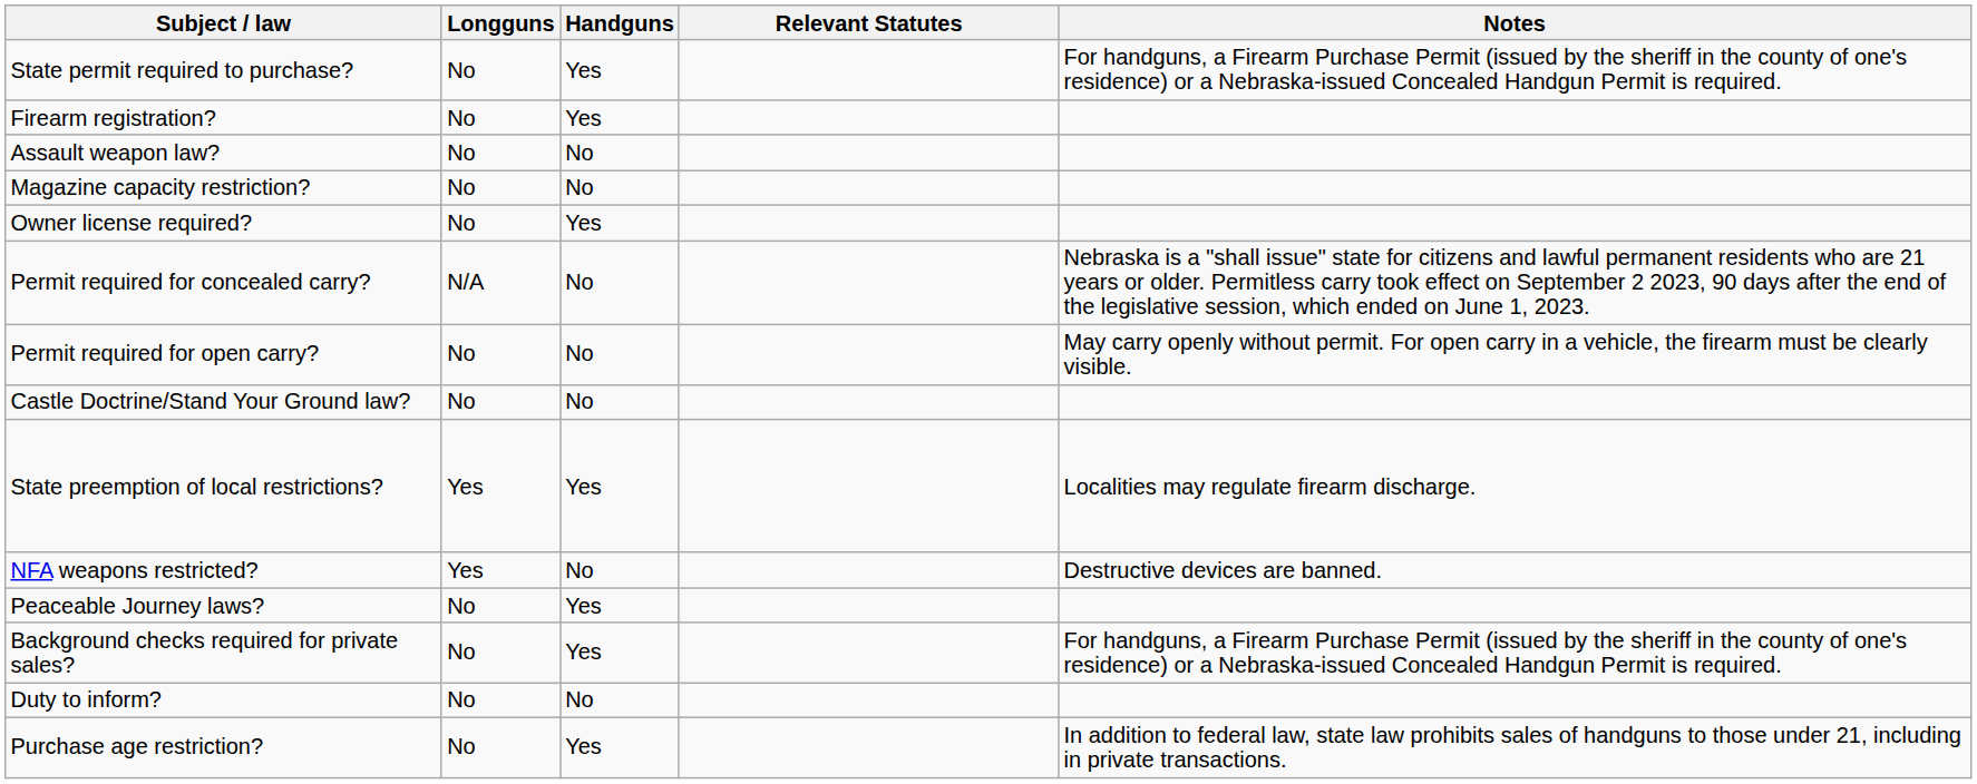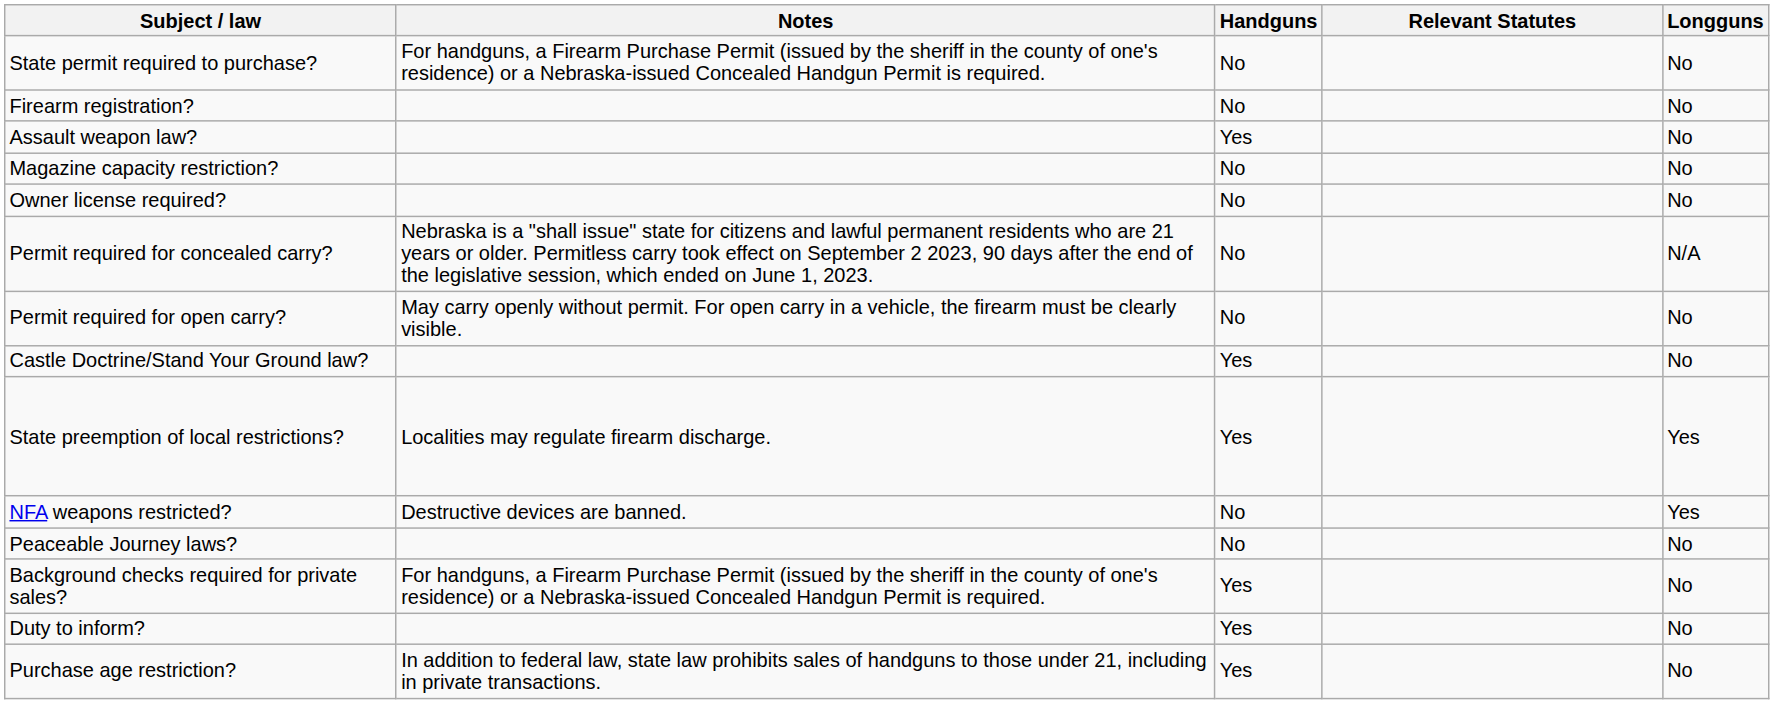 <table class="wikitable" style="font-size:85%; width:95%;">
 <tr>
 <th scope="col" style="width:260px;">Subject / law</th>
-<th scope="col" style="width:50px;">Longguns</th>
+<th>Notes</th>
 <th scope="col" style="width:50px;">Handguns</th>
 <th scope="col" style="width:225px;">Relevant Statutes</th>
-<th>Notes</th>
+<th scope="col" style="width:50px;">Longguns</th>
 </tr>
 <tr>
 <td>State permit required to purchase?</td>
+<td>For handguns, a Firearm Purchase Permit (issued by the sheriff in the county of one's residence) or a Nebraska-issued Concealed Handgun Permit is required.</td>
 <td>No</td>
-<td>Yes</td>
 <td></td>
-<td>For handguns, a Firearm Purchase Permit (issued by the sheriff in the county of one's residence) or a Nebraska-issued Concealed Handgun Permit is required.</td>
+<td>No</td>
 </tr>
 <tr>
 <td>Firearm registration?</td>
+<td></td>
 <td>No</td>
-<td>Yes</td>
 <td></td>
-<td></td>
+<td>No</td>
 </tr>
 <tr>
 <td>Assault weapon law?</td>
+<td></td>
+<td>Yes</td>
+<td></td>
 <td>No</td>
-<td>No</td>
-<td></td>
-<td></td>
 </tr>
 <tr>
 <td>Magazine capacity restriction?</td>
-<td>No</td>
+<td></td>
 <td>No</td>
 <td></td>
-<td></td>
+<td>No</td>
 </tr>
 <tr>
 <td>Owner license required?</td>
+<td></td>
 <td>No</td>
-<td>Yes</td>
 <td></td>
-<td></td>
+<td>No</td>
 </tr>
 <tr>
 <td>Permit required for concealed carry?</td>
-<td>N/A</td>
+<td>Nebraska is a "shall issue" state for citizens and lawful permanent residents who are 21 years or older. Permitless carry took effect on September 2 2023, 90 days after the end of the legislative session, which ended on June 1, 2023.</td>
 <td>No</td>
 <td><br></td>
-<td>Nebraska is a "shall issue" state for citizens and lawful permanent residents who are 21 years or older. Permitless carry took effect on September 2 2023, 90 days after the end of the legislative session, which ended on June 1, 2023.</td>
+<td>N/A</td>
 </tr>
 <tr>
 <td>Permit required for open carry?</td>
-<td>No</td>
+<td>May carry openly without permit. For open carry in a vehicle, the firearm must be clearly visible.</td>
 <td>No</td>
 <td></td>
-<td>May carry openly without permit. For open carry in a vehicle, the firearm must be clearly visible.</td>
+<td>No</td>
 </tr>
 <tr>
 <td>Castle Doctrine/Stand Your Ground law?</td>
+<td></td>
+<td>Yes</td>
+<td></td>
 <td>No</td>
-<td>No</td>
-<td></td>
-<td></td>
 </tr>
 <tr>
 <td>State preemption of local restrictions?</td>
-<td>Yes</td>
+<td>Localities may regulate firearm discharge.</td>
 <td>Yes</td>
 <td><br><br><br><br><br></td>
-<td>Localities may regulate firearm discharge.</td>
+<td>Yes</td>
 </tr>
 <tr>
 <td><a href='#'>NFA</a> weapons restricted?</td>
-<td>Yes</td>
+<td>Destructive devices are banned.</td>
 <td>No</td>
 <td><br></td>
-<td>Destructive devices are banned.</td>
+<td>Yes</td>
 </tr>
 <tr>
 <td>Peaceable Journey laws?</td>
+<td></td>
 <td>No</td>
-<td>Yes</td>
 <td></td>
-<td></td>
+<td>No</td>
 </tr>
 <tr>
 <td>Background checks required for private sales?</td>
-<td>No</td>
+<td>For handguns, a Firearm Purchase Permit (issued by the sheriff in the county of one's residence) or a Nebraska-issued Concealed Handgun Permit is required.</td>
 <td>Yes</td>
 <td></td>
-<td>For handguns, a Firearm Purchase Permit (issued by the sheriff in the county of one's residence) or a Nebraska-issued Concealed Handgun Permit is required.</td>
+<td>No</td>
 </tr>
 <tr>
 <td>Duty to inform?</td>
+<td></td>
+<td>Yes</td>
+<td></td>
 <td>No</td>
-<td>No</td>
-<td></td>
-<td></td>
 </tr>
 <tr>
 <td>Purchase age restriction?</td>
-<td>No</td>
+<td>In addition to federal law, state law prohibits sales of handguns to those under 21, including in private transactions.</td>
 <td>Yes</td>
 <td></td>
-<td>In addition to federal law, state law prohibits sales of handguns to those under 21, including in private transactions.</td>
+<td>No</td>
 </tr>
 </table>
